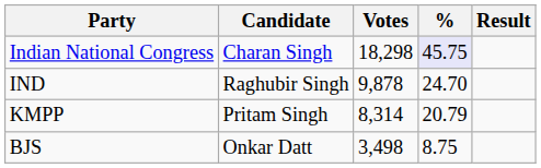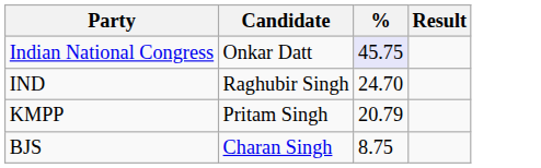 <table class="wikitable">
 <tr>
 <th>Party</th>
 <th>Candidate</th>
-<th>Votes</th>
 <th>%</th>
 <th>Result</th>
 </tr>
 <tr>
 <td><a href='#'>Indian National Congress</a></td>
-<td><a href='#'>Charan Singh</a></td>
-<td>18,298</td>
+<td>Onkar Datt</td>
 <td style="background: lavender;">45.75</td>
 <td></td>
 </tr>
 <tr>
 <td>IND</td>
 <td>Raghubir Singh</td>
-<td>9,878</td>
 <td>24.70</td>
 <td></td>
 </tr>
 <tr>
 <td>KMPP</td>
 <td>Pritam Singh</td>
-<td>8,314</td>
 <td>20.79</td>
 <td></td>
 </tr>
 <tr>
 <td>BJS</td>
-<td>Onkar Datt</td>
-<td>3,498</td>
+<td><a href='#'>Charan Singh</a></td>
 <td>8.75</td>
 <td></td>
 </tr>
 </table>
